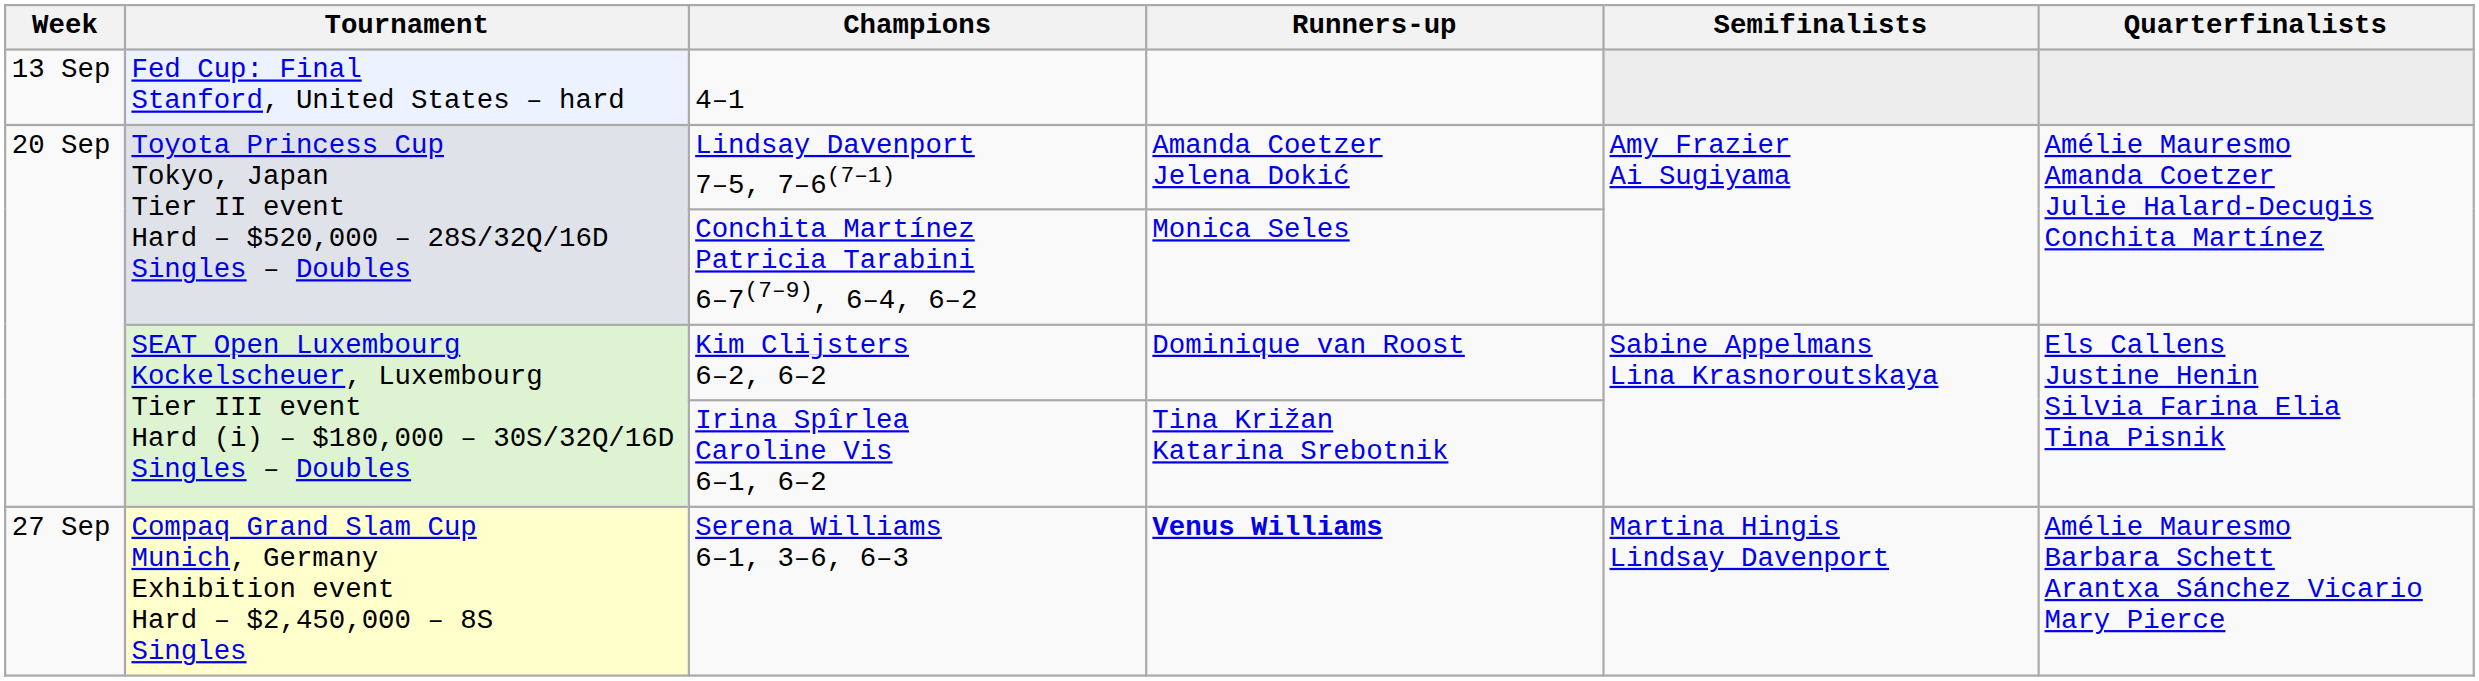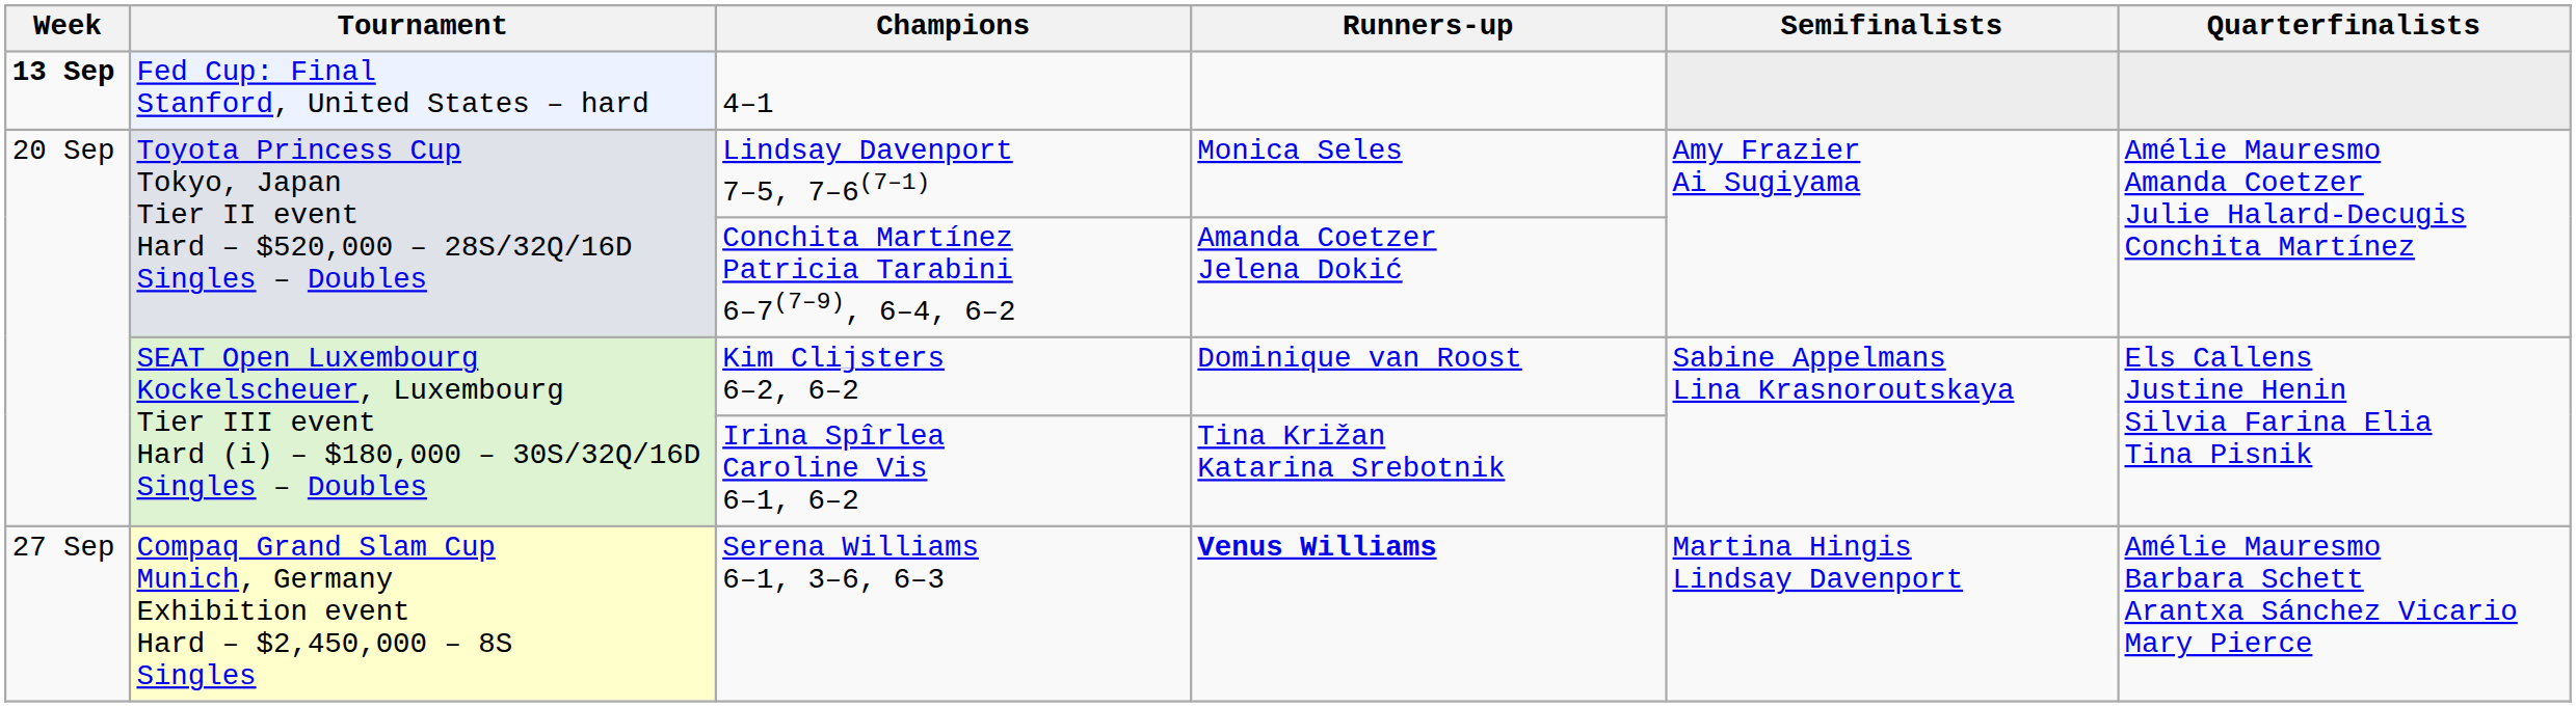 <table class=wikitable style=font-size:95%>
 <tr>
 <th style="width:48px;">Week</th>
 <th style="width:248px;">Tournament</th>
 <th style="width:200px;">Champions</th>
 <th style="width:200px;">Runners-up</th>
 <th style="width:190px;">Semifinalists</th>
 <th style="width:190px;">Quarterfinalists</th>
 </tr>
 <tr valign="top">
-<td rowspan=1>13 Sep</td>
+<td rowspan=1><strong>13 Sep</strong></td>
 <td bgcolor=#ECF2FF><a href='#'>Fed Cup: Final</a> <br> <a href='#'>Stanford</a>, United States – hard</td>
 <td><br>4–1</td>
 <td></td>
 <td bgcolor=#ededed></td>
 <td bgcolor=#ededed></td>
 </tr>
 <tr valign="top">
 <td rowspan=4>20 Sep</td>
 <td bgcolor=#dfe2e9 rowspan=2><a href='#'>Toyota Princess Cup</a><br> Tokyo, Japan <br>Tier II event <br> Hard – $520,000 – 28S/32Q/16D<br><a href='#'>Singles</a> – <a href='#'>Doubles</a></td>
 <td> <a href='#'>Lindsay Davenport</a> <br> 7–5, 7–6<sup>(7–1)</sup></td>
-<td> <a href='#'>Amanda Coetzer</a> <br>  <a href='#'>Jelena Dokić</a></td>
+<td> <a href='#'>Monica Seles</a></td>
 <td rowspan=2> <a href='#'>Amy Frazier</a><br> <a href='#'>Ai Sugiyama</a></td>
 <td rowspan=2> <a href='#'>Amélie Mauresmo</a>  <br>  <a href='#'>Amanda Coetzer</a> <br> <a href='#'>Julie Halard-Decugis</a><br>   <a href='#'>Conchita Martínez</a></td>
 </tr>
 <tr valign="top">
 <td> <a href='#'>Conchita Martínez</a> <br>  <a href='#'>Patricia Tarabini</a><br>6–7<sup>(7–9)</sup>, 6–4, 6–2</td>
-<td> <a href='#'>Monica Seles</a></td>
+<td> <a href='#'>Amanda Coetzer</a> <br>  <a href='#'>Jelena Dokić</a></td>
 </tr>
 <tr valign="top">
 <td bgcolor=#DDF3D1 rowspan=2><a href='#'>SEAT Open Luxembourg</a><br> <a href='#'>Kockelscheuer</a>, Luxembourg <br>Tier III event <br> Hard (i) – $180,000 – 30S/32Q/16D<br><a href='#'>Singles</a> – <a href='#'>Doubles</a></td>
 <td> <a href='#'>Kim Clijsters</a> <br> 6–2, 6–2</td>
 <td> <a href='#'>Dominique van Roost</a></td>
 <td rowspan=2> <a href='#'>Sabine Appelmans</a><br> <a href='#'>Lina Krasnoroutskaya</a></td>
 <td rowspan=2> <a href='#'>Els Callens</a>  <br>  <a href='#'>Justine Henin</a> <br> <a href='#'>Silvia Farina Elia</a><br>   <a href='#'>Tina Pisnik</a></td>
 </tr>
 <tr valign="top">
 <td> <a href='#'>Irina Spîrlea</a> <br>  <a href='#'>Caroline Vis</a><br>6–1, 6–2</td>
 <td> <a href='#'>Tina Križan</a> <br>  <a href='#'>Katarina Srebotnik</a></td>
 </tr>
 <tr valign="top">
 <td>27 Sep</td>
 <td bgcolor=#FFFFCC><a href='#'>Compaq Grand Slam Cup</a><br> <a href='#'>Munich</a>, Germany <br>Exhibition event <br> Hard – $2,450,000 – 8S<br><a href='#'>Singles</a></td>
 <td> <a href='#'>Serena Williams</a> <br> 6–1, 3–6, 6–3</td>
 <td><strong> <a href='#'>Venus Williams</a></strong></td>
 <td> <a href='#'>Martina Hingis</a><br> <a href='#'>Lindsay Davenport</a></td>
 <td> <a href='#'>Amélie Mauresmo</a>  <br>  <a href='#'>Barbara Schett</a> <br> <a href='#'>Arantxa Sánchez Vicario</a><br>   <a href='#'>Mary Pierce</a></td>
 </tr>
 </table>
